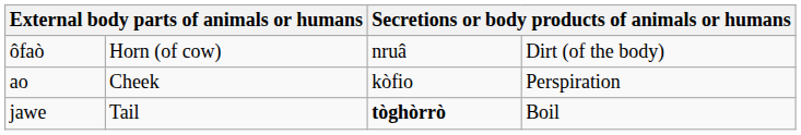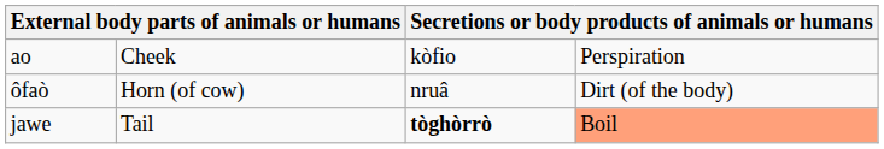 <table class="wikitable">
 <tr>
 <th colspan="2">External body parts of animals or humans</th>
 <th colspan="2">Secretions or body products of animals or humans</th>
+</tr>
+<tr>
+<td>ao</td>
+<td>Cheek</td>
+<td>kòfio</td>
+<td>Perspiration</td>
 </tr>
 <tr>
 <td>ôfaò</td>
 <td>Horn (of cow)</td>
 <td>nruâ</td>
 <td>Dirt (of the body)</td>
 </tr>
 <tr>
-<td>ao</td>
-<td>Cheek</td>
-<td>kòfio</td>
-<td>Perspiration</td>
-</tr>
-<tr>
 <td>jawe</td>
 <td>Tail</td>
 <td><strong>tòghòrrò</strong></td>
-<td>Boil</td>
+<td style="background: lightsalmon;">Boil</td>
 </tr>
 </table>
